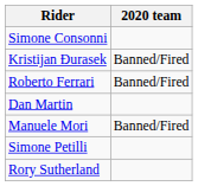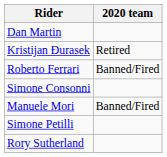 <table class="wikitable">
 <tr>
 <th>Rider</th>
 <th>2020 team</th>
 </tr>
 <tr>
-<td><a href='#'>Simone Consonni</a></td>
+<td><a href='#'>Dan Martin</a></td>
 <td></td>
 </tr>
 <tr>
 <td><a href='#'>Kristijan Đurasek</a></td>
-<td>Banned/Fired</td>
+<td>Retired</td>
 </tr>
 <tr>
 <td><a href='#'>Roberto Ferrari</a></td>
 <td>Banned/Fired</td>
 </tr>
 <tr>
-<td><a href='#'>Dan Martin</a></td>
+<td><a href='#'>Simone Consonni</a></td>
 <td></td>
 </tr>
 <tr>
 <td><a href='#'>Manuele Mori</a></td>
 <td>Banned/Fired</td>
 </tr>
 <tr>
 <td><a href='#'>Simone Petilli</a></td>
 <td></td>
 </tr>
 <tr>
 <td><a href='#'>Rory Sutherland</a></td>
 <td></td>
 </tr>
 </table>
